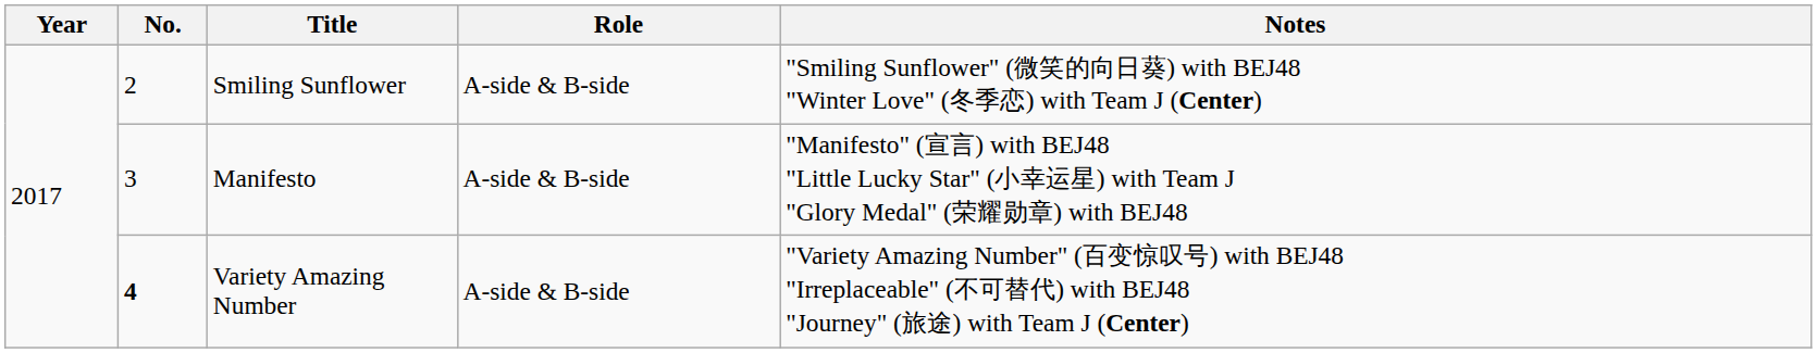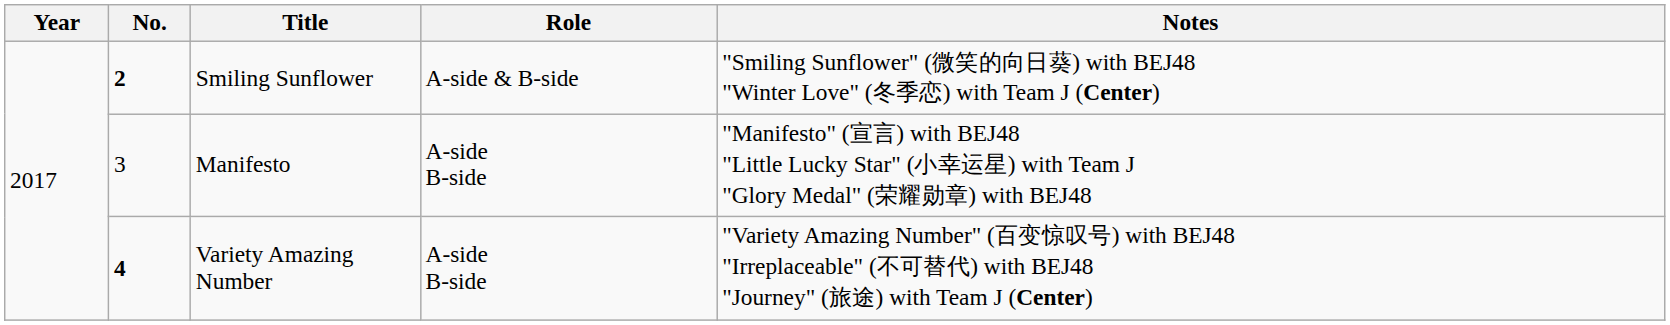 <table class="wikitable sortable" style="width:90%;">
 <tr>
 <th>Year</th>
 <th data-sort-type="number">No.</th>
 <th style="width:150px;">Title</th>
 <th>Role</th>
 <th class="unsortable">Notes</th>
 </tr>
 <tr>
 <td rowspan="3">2017</td>
-<td>2</td>
+<td><strong>2</strong></td>
 <td>Smiling Sunflower</td>
 <td>A-side & B-side</td>
 <td>"Smiling Sunflower" (微笑的向日葵) with BEJ48<br>"Winter Love" (冬季恋) with Team J (<strong>Center</strong>)</td>
 </tr>
 <tr>
 <td>3</td>
 <td>Manifesto</td>
-<td>A-side & B-side</td>
+<td>A-side<br>B-side</td>
 <td>"Manifesto" (宣言) with BEJ48<br>"Little Lucky Star" (小幸运星) with Team J<br>"Glory Medal" (荣耀勋章) with BEJ48</td>
 </tr>
 <tr>
 <td><strong>4</strong></td>
 <td>Variety Amazing Number</td>
-<td>A-side & B-side</td>
+<td>A-side<br>B-side</td>
 <td>"Variety Amazing Number" (百变惊叹号) with BEJ48<br>"Irreplaceable" (不可替代) with BEJ48<br>"Journey" (旅途) with Team J (<strong>Center</strong>)</td>
 </tr>
 </table>
